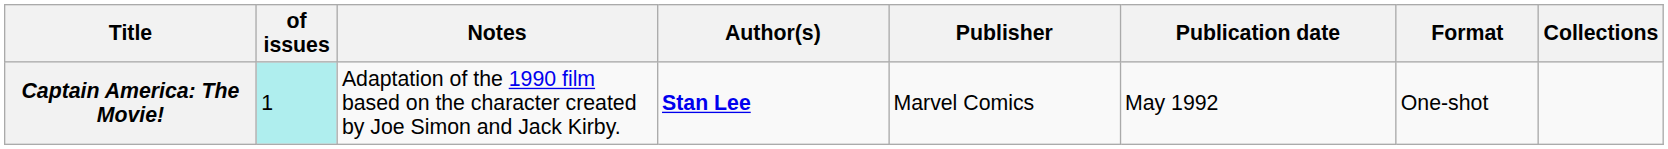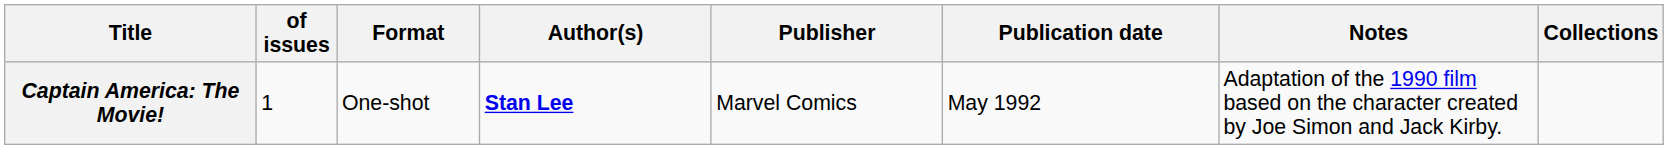 <table class="wikitable">
 <tr>
 <th>Title</th>
 <th style="width:40pt"> of issues</th>
-<th style="width:175pt">Notes</th>
+<th style="width:75pt">Format</th>
 <th style="width:125pt">Author(s)</th>
 <th style="width:125pt">Publisher</th>
 <th style="width:150pt">Publication date</th>
-<th style="width:75pt">Format</th>
+<th style="width:175pt">Notes</th>
 <th>Collections</th>
 </tr>
 <tr>
 <th><em>Captain America: The Movie!</em></th>
-<td style="background: paleturquoise;">1</td>
-<td>Adaptation of the <a href='#'>1990 film</a> based on the character created by Joe Simon and Jack Kirby.</td>
+<td>1</td>
+<td>One-shot</td>
 <td><strong><a href='#'>Stan Lee</a></strong></td>
 <td>Marvel Comics</td>
 <td>May 1992</td>
-<td>One-shot</td>
+<td>Adaptation of the <a href='#'>1990 film</a> based on the character created by Joe Simon and Jack Kirby.</td>
 <td></td>
 </tr>
 </table>
